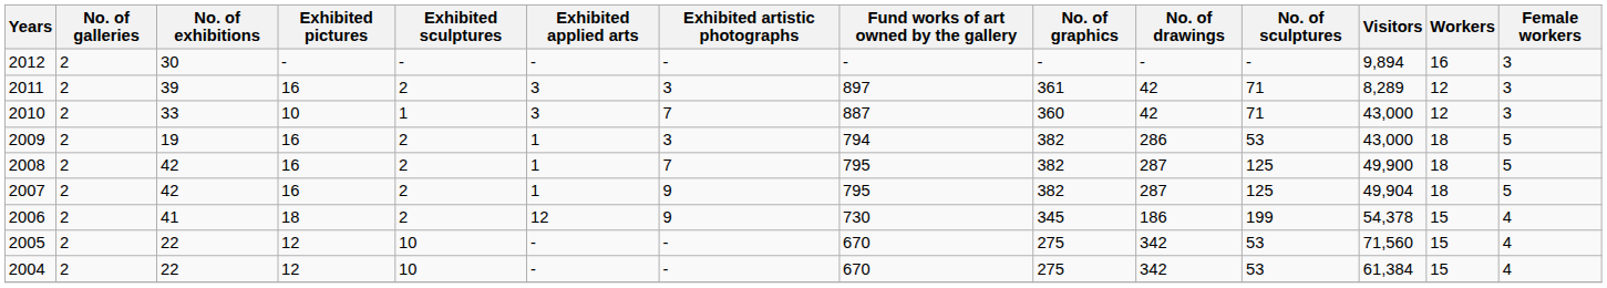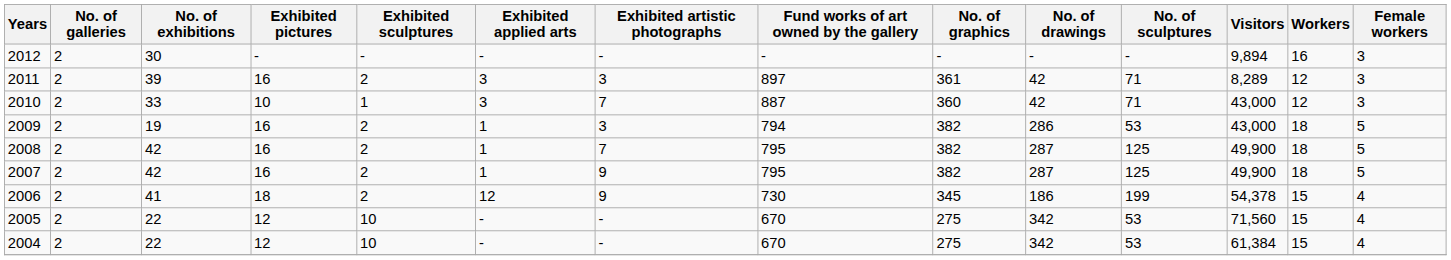 <table class="wikitable sortable">
 <tr>
 <th>Years</th>
 <th>No. of galleries </th>
 <th>No. of exhibitions</th>
 <th>Exhibited pictures</th>
 <th>Exhibited sculptures</th>
 <th>Exhibited applied arts</th>
 <th>Exhibited artistic photographs</th>
 <th>Fund works of art owned by the gallery</th>
 <th>No. of graphics</th>
 <th>No. of drawings</th>
 <th>No. of sculptures</th>
 <th>Visitors</th>
 <th>Workers</th>
 <th>Female workers</th>
 </tr>
 <tr>
 <td>2012</td>
 <td>2</td>
 <td>30</td>
 <td>-</td>
 <td>-</td>
 <td>-</td>
 <td>-</td>
 <td>-</td>
 <td>-</td>
 <td>-</td>
 <td>-</td>
 <td>9,894</td>
 <td>16</td>
 <td>3</td>
 </tr>
 <tr>
 <td>2011</td>
 <td>2</td>
 <td>39</td>
 <td>16</td>
 <td>2</td>
 <td>3</td>
 <td>3</td>
 <td>897</td>
 <td>361</td>
 <td>42</td>
 <td>71</td>
 <td>8,289</td>
 <td>12</td>
 <td>3</td>
 </tr>
 <tr>
 <td>2010</td>
 <td>2</td>
 <td>33</td>
 <td>10</td>
 <td>1</td>
 <td>3</td>
 <td>7</td>
 <td>887</td>
 <td>360</td>
 <td>42</td>
 <td>71</td>
 <td>43,000</td>
 <td>12</td>
 <td>3</td>
 </tr>
 <tr>
 <td>2009</td>
 <td>2</td>
 <td>19</td>
 <td>16</td>
 <td>2</td>
 <td>1</td>
 <td>3</td>
 <td>794</td>
 <td>382</td>
 <td>286</td>
 <td>53</td>
 <td>43,000</td>
 <td>18</td>
 <td>5</td>
 </tr>
 <tr>
 <td>2008</td>
 <td>2</td>
 <td>42</td>
 <td>16</td>
 <td>2</td>
 <td>1</td>
 <td>7</td>
 <td>795</td>
 <td>382</td>
 <td>287</td>
 <td>125</td>
 <td>49,900</td>
 <td>18</td>
 <td>5</td>
 </tr>
 <tr>
 <td>2007</td>
 <td>2</td>
 <td>42</td>
 <td>16</td>
 <td>2</td>
 <td>1</td>
 <td>9</td>
 <td>795</td>
 <td>382</td>
 <td>287</td>
 <td>125</td>
-<td>49,904</td>
+<td>49,900</td>
 <td>18</td>
 <td>5</td>
 </tr>
 <tr>
 <td>2006</td>
 <td>2</td>
 <td>41</td>
 <td>18</td>
 <td>2</td>
 <td>12</td>
 <td>9</td>
 <td>730</td>
 <td>345</td>
 <td>186</td>
 <td>199</td>
 <td>54,378</td>
 <td>15</td>
 <td>4</td>
 </tr>
 <tr>
 <td>2005</td>
 <td>2</td>
 <td>22</td>
 <td>12</td>
 <td>10</td>
 <td>-</td>
 <td>-</td>
 <td>670</td>
 <td>275</td>
 <td>342</td>
 <td>53</td>
 <td>71,560</td>
 <td>15</td>
 <td>4</td>
 </tr>
 <tr>
 <td>2004</td>
 <td>2</td>
 <td>22</td>
 <td>12</td>
 <td>10</td>
 <td>-</td>
 <td>-</td>
 <td>670</td>
 <td>275</td>
 <td>342</td>
 <td>53</td>
 <td>61,384</td>
 <td>15</td>
 <td>4</td>
 </tr>
 <tr>
 </tr>
 </table>
